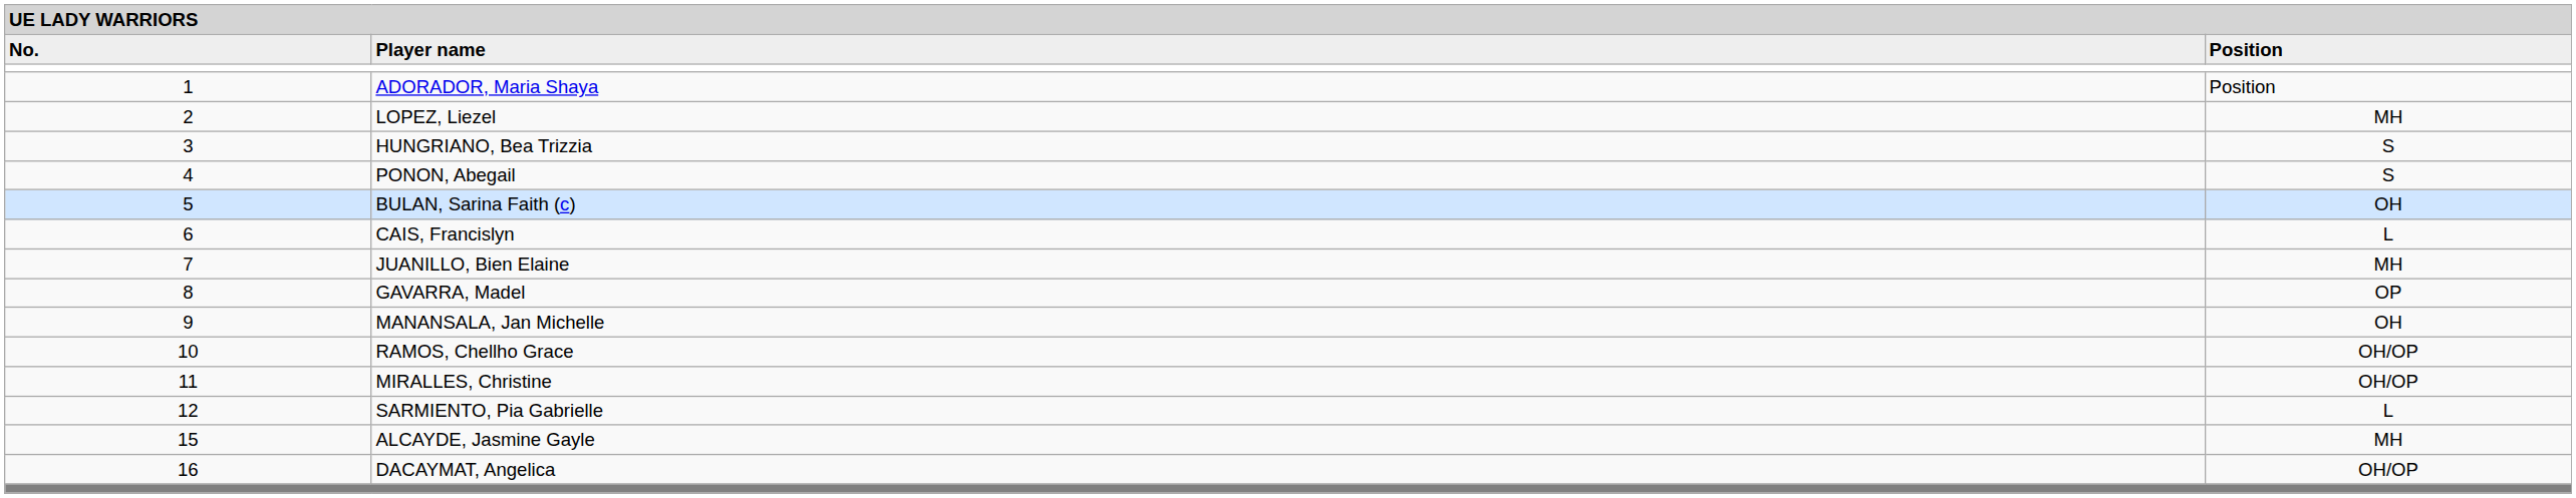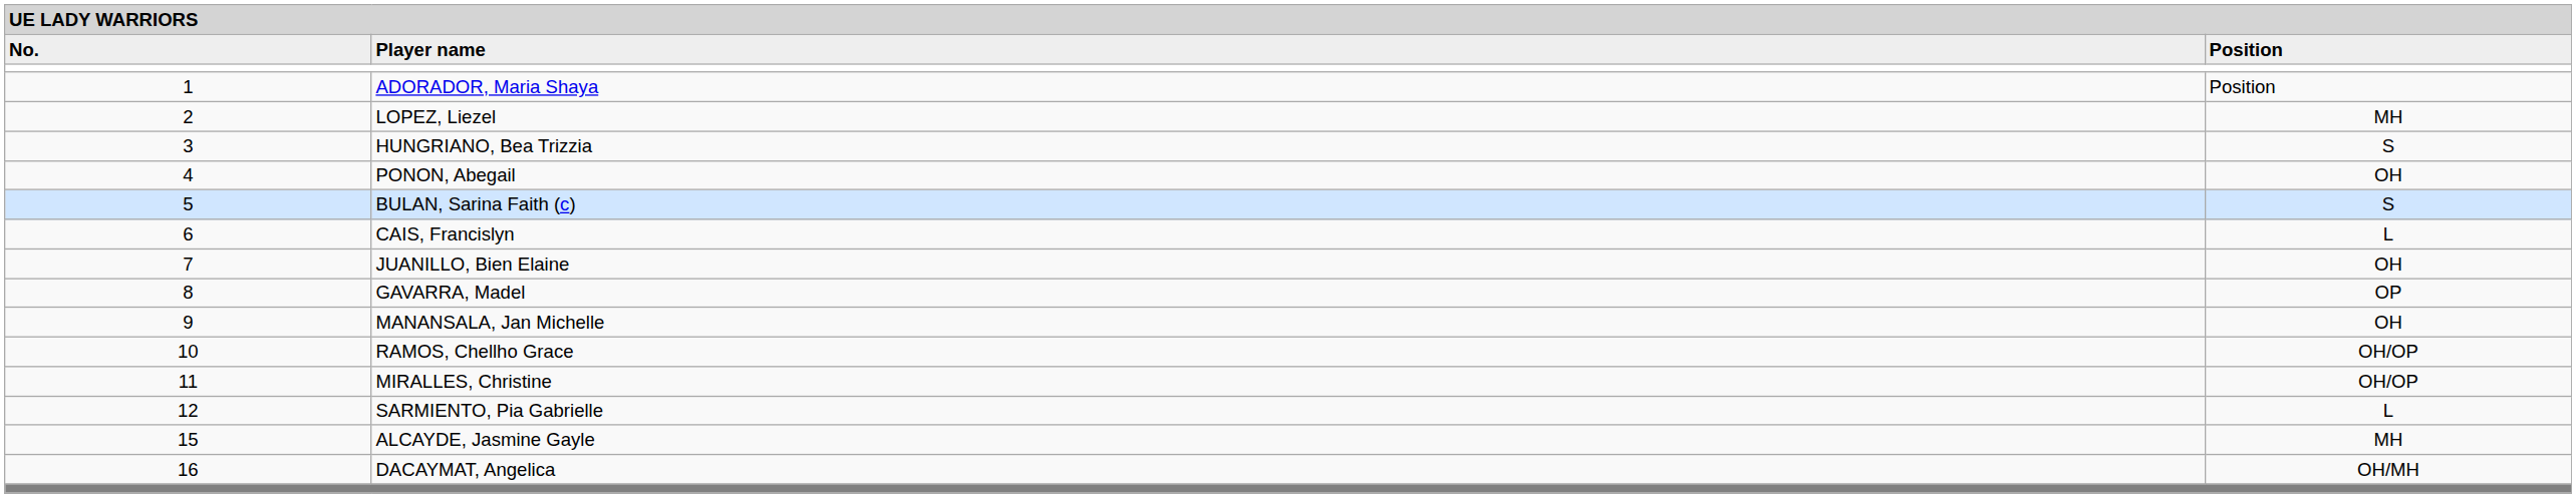 <table class="wikitable collapsible collapsed" style="font-size:90%;width:100%;">
 <tr>
 <th style="background:#D4D4D4; text-align:left;" colspan=3> UE LADY WARRIORS</th>
 </tr>
 <tr style="background:#EEEEEE; font-weight:bold;">
 <td width=10%>No.</td>
 <td width=50%>Player name</td>
 <td width=10%>Position</td>
 </tr>
 <tr style="background:#FFFFFF;">
 <td colspan=3 align=center></td>
 </tr>
 <tr>
 <td align=center>1</td>
 <td><a href='#'>ADORADOR, Maria Shaya</a></td>
 <td width=10%>Position</td>
 </tr>
 <tr>
 <td align=center>2</td>
 <td>LOPEZ, Liezel</td>
 <td align=center>MH</td>
 </tr>
 <tr>
 <td align=center>3</td>
 <td>HUNGRIANO, Bea Trizzia</td>
 <td align=center>S</td>
 </tr>
 <tr>
 <td align=center>4</td>
 <td>PONON, Abegail</td>
-<td align=center>S</td>
+<td align=center>OH</td>
 </tr>
 <tr bgcolor=#D0E6FF>
 <td align=center>5</td>
 <td>BULAN, Sarina Faith (<a href='#'>c</a>)</td>
-<td align=center>OH</td>
+<td align=center>S</td>
 </tr>
 <tr>
 <td align=center>6</td>
 <td>CAIS, Francislyn</td>
 <td align=center>L</td>
 </tr>
 <tr>
 <td align=center>7</td>
 <td>JUANILLO, Bien Elaine</td>
-<td align=center>MH</td>
+<td align=center>OH</td>
 </tr>
 <tr>
 <td align=center>8</td>
 <td>GAVARRA, Madel</td>
 <td align=center>OP</td>
 </tr>
 <tr>
 <td align=center>9</td>
 <td>MANANSALA, Jan Michelle</td>
 <td align=center>OH</td>
 </tr>
 <tr>
 <td align=center>10</td>
 <td>RAMOS, Chellho Grace</td>
 <td align=center>OH/OP</td>
 </tr>
 <tr>
 <td align=center>11</td>
 <td>MIRALLES, Christine</td>
 <td align=center>OH/OP</td>
 </tr>
 <tr>
 <td align=center>12</td>
 <td>SARMIENTO, Pia Gabrielle</td>
 <td align=center>L</td>
 </tr>
 <tr>
 <td align=center>15</td>
 <td>ALCAYDE, Jasmine Gayle</td>
 <td align=center>MH</td>
 </tr>
 <tr>
 <td align=center>16</td>
 <td>DACAYMAT, Angelica</td>
-<td align=center>OH/OP</td>
+<td align=center>OH/MH</td>
 </tr>
 <tr>
 <th style="background:gray;" colspan=3></th>
 </tr>
 <tr>
 </tr>
 </table>
